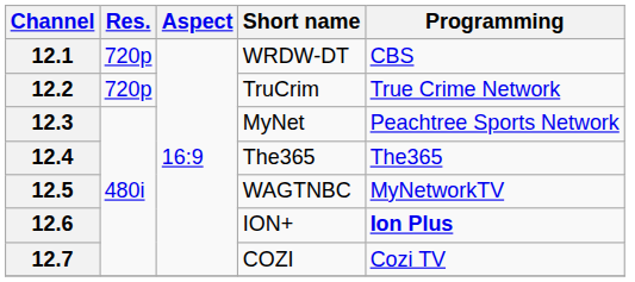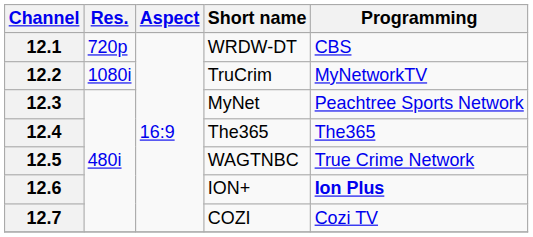 <table class="wikitable">
 <tr>
 <th scope = "col"><a href='#'>Channel</a></th>
 <th scope = "col"><a href='#'>Res.</a></th>
 <th scope = "col"><a href='#'>Aspect</a></th>
 <th scope = "col">Short name</th>
 <th scope = "col">Programming</th>
 </tr>
 <tr>
 <th scope = "row">12.1</th>
 <td><a href='#'>720p</a></td>
 <td rowspan=7><a href='#'>16:9</a></td>
 <td>WRDW-DT</td>
 <td><a href='#'>CBS</a></td>
 </tr>
 <tr>
 <th scope = "row">12.2</th>
-<td><a href='#'>720p</a></td>
+<td><a href='#'>1080i</a></td>
 <td>TruCrim</td>
-<td><a href='#'>True Crime Network</a></td>
+<td><a href='#'>MyNetworkTV</a></td>
 </tr>
 <tr>
 <th scope = "row">12.3</th>
 <td rowspan=5><a href='#'>480i</a></td>
 <td>MyNet</td>
 <td><a href='#'>Peachtree Sports Network</a></td>
 </tr>
 <tr>
 <th scope = "row">12.4</th>
 <td>The365</td>
 <td><a href='#'>The365</a></td>
 </tr>
 <tr>
 <th scope = "row">12.5</th>
 <td>WAGTNBC</td>
-<td><a href='#'>MyNetworkTV</a></td>
+<td><a href='#'>True Crime Network</a></td>
 </tr>
 <tr>
 <th scope = "row">12.6</th>
 <td>ION+</td>
 <td><strong><a href='#'>Ion Plus</a></strong></td>
 </tr>
 <tr>
 <th scope = "row">12.7</th>
 <td>COZI</td>
 <td><a href='#'>Cozi TV</a></td>
 </tr>
 <tr>
 </tr>
 </table>
